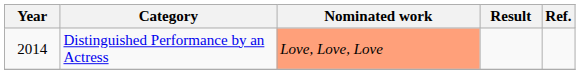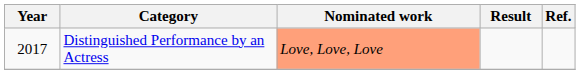 <table class=wikitable>
 <tr>
 <th scope="col" style="width:5em;">Year</th>
 <th scope="col" style="width:26em;">Category</th>
 <th scope="col" style="width:25em;">Nominated work</th>
 <th scope="col" style="width:5em;">Result</th>
 <th>Ref.</th>
 </tr>
 <tr>
-<td style="text-align:center;">2014</td>
+<td style="text-align:center;">2017</td>
 <td><a href='#'>Distinguished Performance by an Actress</a></td>
 <td style="background: lightsalmon;"><em>Love, Love, Love</em></td>
 <td></td>
 <td></td>
 </tr>
 <tr>
 </tr>
 </table>
